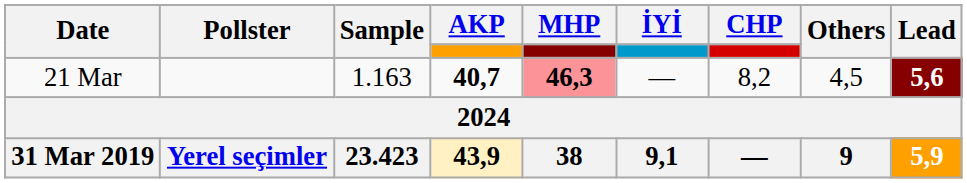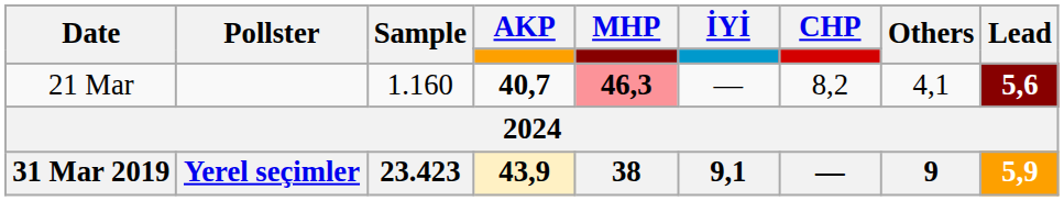 <table class="wikitable mw-collapsible" style="text-align:center; font-size:85%; line-height:14px;">
 <tr>
 <th rowspan="2">Date</th>
 <th rowspan="2">Pollster</th>
 <th rowspan="2">Sample</th>
 <th style="width:3em;"><a href='#'>AKP</a></th>
 <th style="width:3em;"><a href='#'>MHP</a></th>
 <th style="width:3em;"><a href='#'>İYİ</a></th>
 <th style="width:3em;"><a href='#'>CHP</a></th>
 <th rowspan="2">Others</th>
 <th rowspan="2">Lead</th>
 </tr>
 <tr>
 <th style="background:#fda000;"></th>
 <th style="background:#870000;"></th>
 <th style="background:#0099cc;"></th>
 <th style="background:#d40000;"></th>
 </tr>
 <tr>
 <td>21 Mar</td>
 <td></td>
-<td>1.163</td>
+<td>1.160</td>
 <td><strong>40,7</strong></td>
 <td style="background:#fc9399"><strong>46,3</strong></td>
 <td>—</td>
 <td>8,2</td>
-<td>4,5</td>
+<td>4,1</td>
 <th style="background:#870000; color:white;">5,6</th>
 </tr>
 <tr>
 <th colspan="9">2024</th>
 </tr>
 <tr>
 <th>31 Mar 2019</th>
 <th><a href='#'>Yerel seçimler</a></th>
 <th>23.423</th>
 <th style="background:#FFF1C4">43,9</th>
 <th>38</th>
 <th>9,1</th>
 <th>—</th>
 <th>9</th>
 <th style="background:#fda000; color:white;">5,9</th>
 </tr>
 </table>
